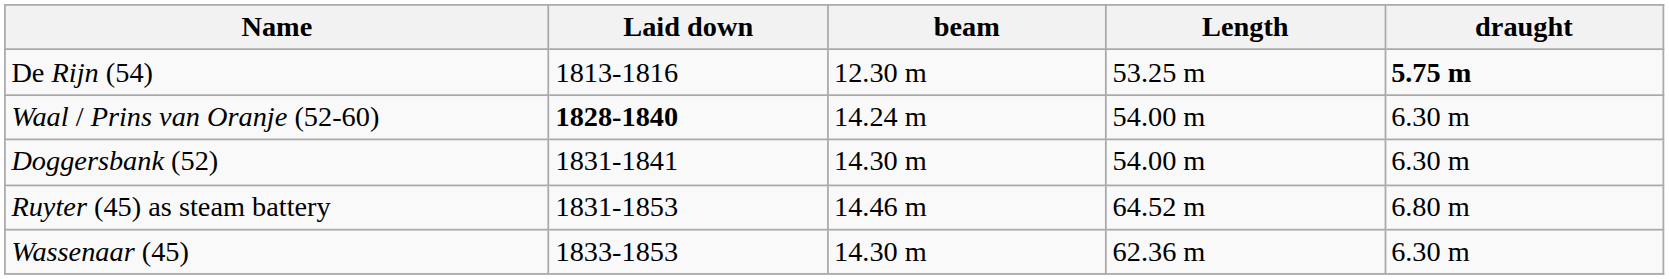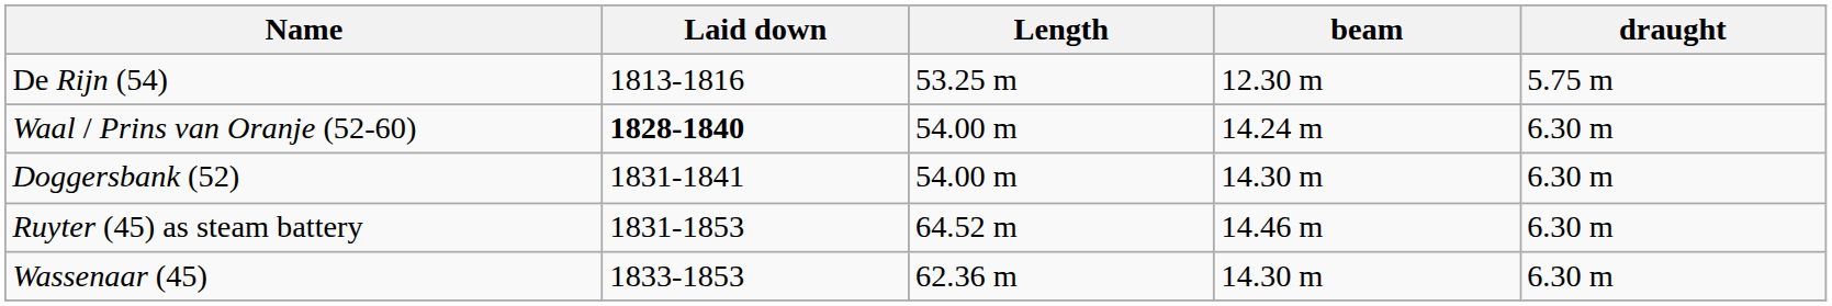 <table class="wikitable">
 <tr>
 <th width="300">Name</th>
 <th width="150">Laid down</th>
+<th width="150">Length</th>
 <th width="150">beam</th>
-<th width="150">Length</th>
 <th width="150">draught</th>
 </tr>
 <tr>
 <td>De <em>Rijn</em> (54)</td>
 <td>1813-1816</td>
+<td>53.25 m</td>
 <td>12.30 m</td>
-<td>53.25 m</td>
-<td><strong>5.75 m</strong></td>
+<td>5.75 m</td>
 </tr>
 <tr>
 <td><em>Waal</em> / <em>Prins van Oranje</em> (52-60)</td>
 <td><strong>1828-1840</strong></td>
+<td>54.00 m</td>
 <td>14.24 m</td>
-<td>54.00 m</td>
 <td>6.30 m</td>
 </tr>
 <tr>
 <td><em>Doggersbank</em> (52)</td>
 <td>1831-1841</td>
+<td>54.00 m</td>
 <td>14.30 m</td>
-<td>54.00 m</td>
 <td>6.30 m</td>
 </tr>
 <tr>
 <td><em>Ruyter</em> (45) as steam battery</td>
 <td>1831-1853</td>
+<td>64.52 m</td>
 <td>14.46 m</td>
-<td>64.52 m</td>
-<td>6.80 m</td>
+<td>6.30 m</td>
 </tr>
 <tr>
 <td><em>Wassenaar</em> (45)</td>
 <td>1833-1853</td>
+<td>62.36 m</td>
 <td>14.30 m</td>
-<td>62.36 m</td>
 <td>6.30 m</td>
 </tr>
 </table>
